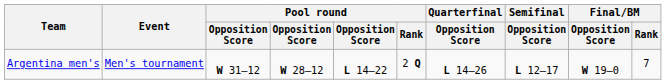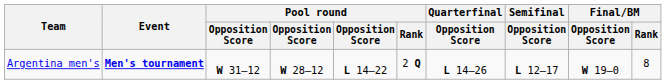 <table class=wikitable style=font-size:90%;text-align:center>
 <tr>
 <th rowspan=2>Team</th>
 <th rowspan=2>Event</th>
 <th colspan=4>Pool round</th>
 <th>Quarterfinal</th>
 <th>Semifinal</th>
 <th colspan=2>Final/BM</th>
 </tr>
 <tr style=font-size:95%>
 <th>Opposition<br>Score</th>
 <th>Opposition<br>Score</th>
 <th>Opposition<br>Score</th>
 <th>Rank</th>
 <th>Opposition<br>Score</th>
 <th>Opposition<br>Score</th>
 <th>Opposition<br>Score</th>
 <th>Rank</th>
 </tr>
 <tr>
 <td align=left><a href='#'>Argentina men's</a></td>
-<td align=left><a href='#'>Men's tournament</a></td>
+<td align=left><strong><a href='#'>Men's tournament</a></strong></td>
 <td><br><strong>W</strong> 31–12</td>
 <td><br><strong>W</strong> 28–12</td>
 <td><br><strong>L</strong> 14–22</td>
 <td>2 <strong>Q</strong></td>
 <td><br><strong>L</strong> 14–26</td>
 <td><br><strong>L</strong> 12–17</td>
 <td><br><strong>W</strong> 19–0</td>
-<td>7</td>
+<td>8</td>
 </tr>
 </table>
